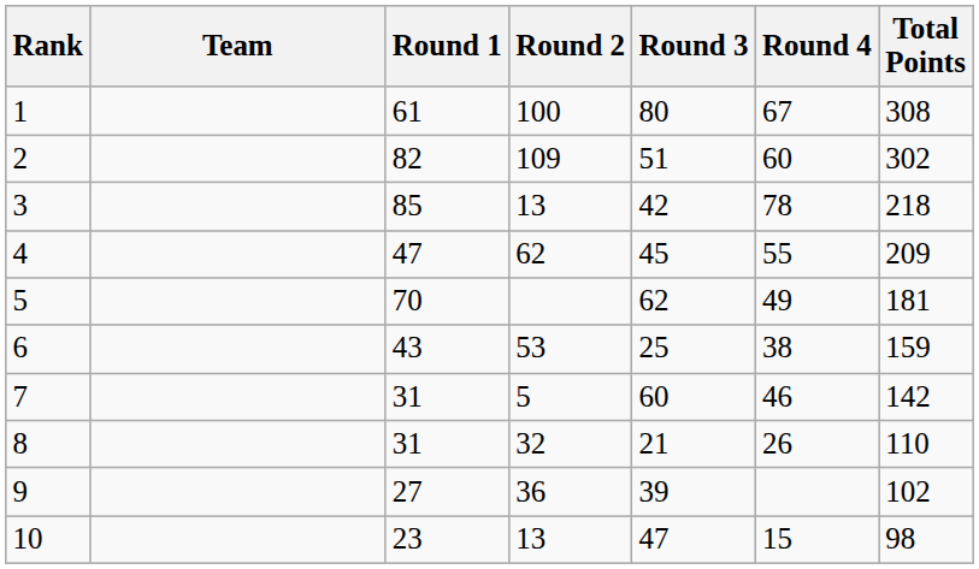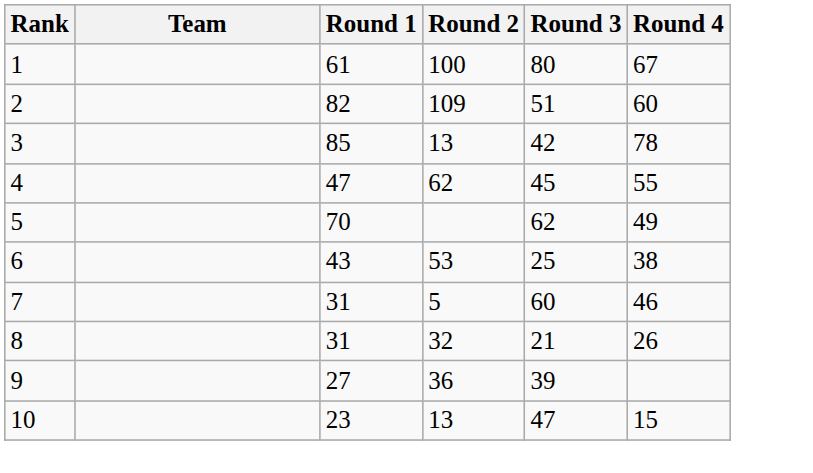 <table class="wikitable sortable">
 <tr>
 <th width=20>Rank</th>
 <th width=150>Team</th>
 <th width=40>Round 1</th>
 <th width=40>Round 2</th>
 <th width=40>Round 3</th>
 <th width=40>Round 4</th>
-<th width=40>Total Points</th>
 </tr>
 <tr>
 <td>1</td>
 <td></td>
 <td>61</td>
 <td>100</td>
 <td>80</td>
 <td>67</td>
-<td>308</td>
 </tr>
 <tr>
 <td>2</td>
 <td></td>
 <td>82</td>
 <td>109</td>
 <td>51</td>
 <td>60</td>
-<td>302</td>
 </tr>
 <tr>
 <td>3</td>
 <td></td>
 <td>85</td>
 <td>13</td>
 <td>42</td>
 <td>78</td>
-<td>218</td>
 </tr>
 <tr>
 <td>4</td>
 <td></td>
 <td>47</td>
 <td>62</td>
 <td>45</td>
 <td>55</td>
-<td>209</td>
 </tr>
 <tr>
 <td>5</td>
 <td></td>
 <td>70</td>
 <td></td>
 <td>62</td>
 <td>49</td>
-<td>181</td>
 </tr>
 <tr>
 <td>6</td>
 <td></td>
 <td>43</td>
 <td>53</td>
 <td>25</td>
 <td>38</td>
-<td>159</td>
 </tr>
 <tr>
 <td>7</td>
 <td></td>
 <td>31</td>
 <td>5</td>
 <td>60</td>
 <td>46</td>
-<td>142</td>
 </tr>
 <tr>
 <td>8</td>
 <td></td>
 <td>31</td>
 <td>32</td>
 <td>21</td>
 <td>26</td>
-<td>110</td>
 </tr>
 <tr>
 <td>9</td>
 <td></td>
 <td>27</td>
 <td>36</td>
 <td>39</td>
 <td></td>
-<td>102</td>
 </tr>
 <tr>
 <td>10</td>
 <td></td>
 <td>23</td>
 <td>13</td>
 <td>47</td>
 <td>15</td>
-<td>98</td>
 </tr>
 </table>
